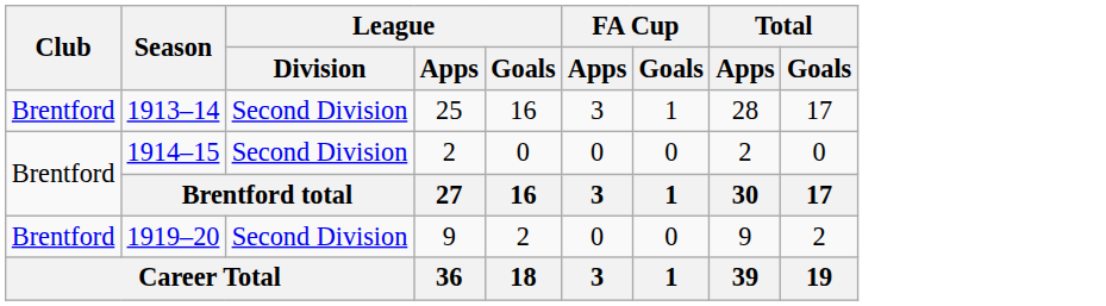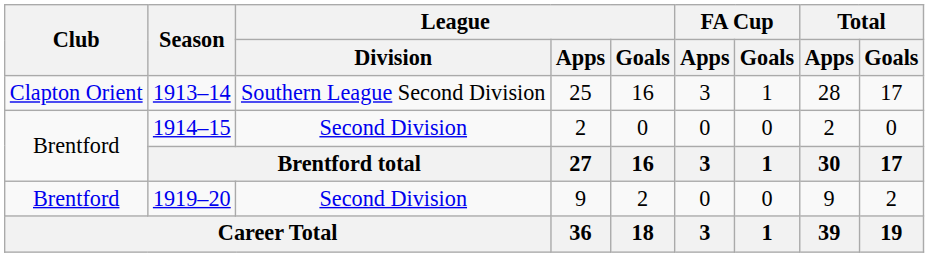 <table class="wikitable" style="text-align: center;">
 <tr>
 <th rowspan="2">Club</th>
 <th rowspan="2">Season</th>
 <th colspan="3">League</th>
 <th colspan="2">FA Cup</th>
 <th colspan="2">Total</th>
 </tr>
 <tr>
 <th>Division</th>
 <th>Apps</th>
 <th>Goals</th>
 <th>Apps</th>
 <th>Goals</th>
 <th>Apps</th>
 <th>Goals</th>
 </tr>
 <tr>
-<td><a href='#'>Brentford</a></td>
+<td><a href='#'>Clapton Orient</a></td>
 <td><a href='#'>1913–14</a></td>
-<td><a href='#'>Second Division</a></td>
+<td><a href='#'>Southern League</a> Second Division</td>
 <td>25</td>
 <td>16</td>
 <td>3</td>
 <td>1</td>
 <td>28</td>
 <td>17</td>
 </tr>
 <tr>
 <td rowspan="2">Brentford</td>
 <td><a href='#'>1914–15</a></td>
 <td><a href='#'>Second Division</a></td>
 <td>2</td>
 <td>0</td>
 <td>0</td>
 <td>0</td>
 <td>2</td>
 <td>0</td>
 </tr>
 <tr>
 <th colspan="2">Brentford total</th>
 <th>27</th>
 <th>16</th>
 <th>3</th>
 <th>1</th>
 <th>30</th>
 <th>17</th>
 </tr>
 <tr>
 <td><a href='#'>Brentford</a></td>
 <td><a href='#'>1919–20</a></td>
 <td><a href='#'>Second Division</a></td>
 <td>9</td>
 <td>2</td>
 <td>0</td>
 <td>0</td>
 <td>9</td>
 <td>2</td>
 </tr>
 <tr>
 <th colspan="3">Career Total</th>
 <th>36</th>
 <th>18</th>
 <th>3</th>
 <th>1</th>
 <th>39</th>
 <th>19</th>
 </tr>
 </table>
